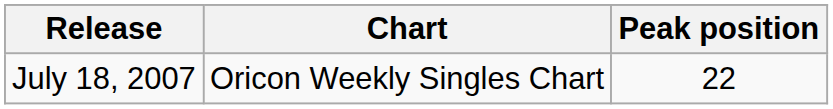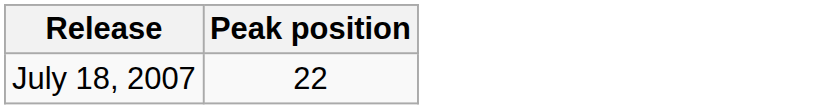 <table class="wikitable">
 <tr>
 <th align="left">Release</th>
-<th align="left">Chart</th>
 <th align="left">Peak position</th>
 </tr>
 <tr>
 <td align="left">July 18, 2007</td>
-<td align="left">Oricon Weekly Singles Chart</td>
 <td align="center">22</td>
 </tr>
 </table>
